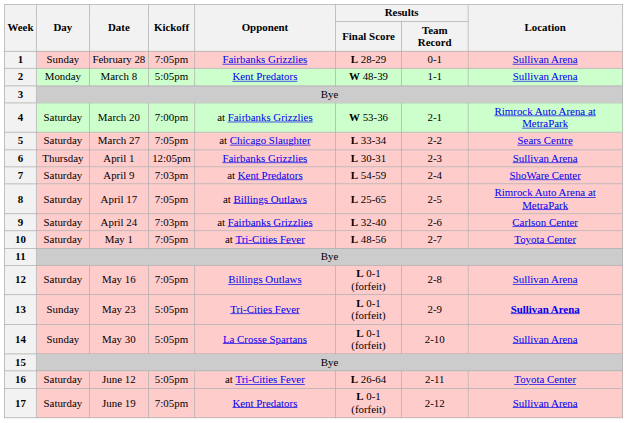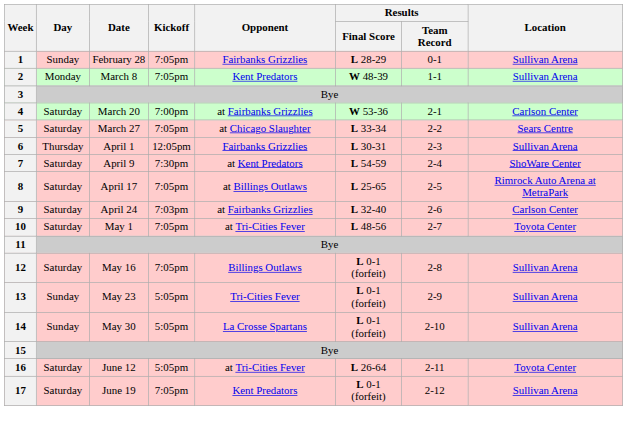 <table class="wikitable">
 <tr>
 <th rowspan="2" width="40">Week</th>
 <th rowspan="2" width="70">Day</th>
 <th rowspan="2" width="80">Date</th>
 <th rowspan="2" width="60">Kickoff</th>
 <th rowspan="2" width="200">Opponent</th>
 <th colspan="2" width="180">Results</th>
 <th rowspan="2" width="220">Location</th>
 </tr>
 <tr>
 <th width="90">Final Score</th>
 <th width="90">Team Record</th>
 </tr>
 <tr align="center" bgcolor="#FFCCCC">
 <th>1</th>
 <td align="center">Sunday</td>
 <td align="center">February 28</td>
 <td align="center">7:05pm</td>
 <td align="center"><a href='#'>Fairbanks Grizzlies</a></td>
 <td align="center"><strong>L</strong> 28-29</td>
 <td align="center">0-1</td>
 <td align="center"><a href='#'>Sullivan Arena</a></td>
 </tr>
 <tr align="center" bgcolor="#CCFFCC">
 <th>2</th>
 <td align="center">Monday</td>
 <td align="center">March 8</td>
-<td align="center">5:05pm</td>
+<td align="center">7:05pm</td>
 <td align="center"><a href='#'>Kent Predators</a></td>
 <td align="center"><strong>W</strong> 48-39</td>
 <td align="center">1-1</td>
 <td align="center"><a href='#'>Sullivan Arena</a></td>
 </tr>
 <tr style="background: #CCCCCC;">
 <th>3</th>
 <td colSpan=7 align="center">Bye</td>
 </tr>
 <tr align="center" bgcolor="#CCFFCC">
 <th>4</th>
 <td align="center">Saturday</td>
 <td align="center">March 20</td>
 <td align="center">7:00pm</td>
 <td align="center">at <a href='#'>Fairbanks Grizzlies</a></td>
 <td align="center"><strong>W</strong> 53-36</td>
 <td align="center">2-1</td>
-<td align="center"><a href='#'>Rimrock Auto Arena at MetraPark</a></td>
+<td align="center"><a href='#'>Carlson Center</a></td>
 </tr>
 <tr align="center" bgcolor="#FFCCCC">
 <th>5</th>
 <td align="center">Saturday</td>
 <td align="center">March 27</td>
 <td align="center">7:05pm</td>
 <td align="center">at <a href='#'>Chicago Slaughter</a></td>
 <td align="center"><strong>L</strong> 33-34</td>
 <td align="center">2-2</td>
 <td align="center"><a href='#'>Sears Centre</a></td>
 </tr>
 <tr align="center" bgcolor="#FFCCCC">
 <th>6</th>
 <td align="center">Thursday</td>
 <td align="center">April 1</td>
 <td align="center">12:05pm</td>
 <td align="center"><a href='#'>Fairbanks Grizzlies</a></td>
 <td align="center"><strong>L</strong> 30-31</td>
 <td align="center">2-3</td>
 <td align="center"><a href='#'>Sullivan Arena</a></td>
 </tr>
 <tr align="center" bgcolor="#FFCCCC">
 <th>7</th>
 <td align="center">Saturday</td>
 <td align="center">April 9</td>
-<td align="center">7:03pm</td>
+<td align="center">7:30pm</td>
 <td align="center">at <a href='#'>Kent Predators</a></td>
 <td align="center"><strong>L</strong> 54-59</td>
 <td align="center">2-4</td>
 <td align="center"><a href='#'>ShoWare Center</a></td>
 </tr>
 <tr align="center" bgcolor="#FFCCCC">
 <th>8</th>
 <td align="center">Saturday</td>
 <td align="center">April 17</td>
 <td align="center">7:05pm</td>
 <td align="center">at <a href='#'>Billings Outlaws</a></td>
 <td align="center"><strong>L</strong> 25-65</td>
 <td align="center">2-5</td>
 <td align="center"><a href='#'>Rimrock Auto Arena at MetraPark</a></td>
 </tr>
 <tr align="center" bgcolor="#FFCCCC">
 <th>9</th>
 <td align="center">Saturday</td>
 <td align="center">April 24</td>
 <td align="center">7:03pm</td>
 <td align="center">at <a href='#'>Fairbanks Grizzlies</a></td>
 <td align="center"><strong>L</strong> 32-40</td>
 <td align="center">2-6</td>
 <td align="center"><a href='#'>Carlson Center</a></td>
 </tr>
 <tr align="center" bgcolor="#FFCCCC">
 <th>10</th>
 <td align="center">Saturday</td>
 <td align="center">May 1</td>
 <td align="center">7:05pm</td>
 <td align="center">at <a href='#'>Tri-Cities Fever</a></td>
 <td align="center"><strong>L</strong> 48-56</td>
 <td align="center">2-7</td>
 <td align="center"><a href='#'>Toyota Center</a></td>
 </tr>
 <tr style="background: #CCCCCC;">
 <th>11</th>
 <td colSpan=7 align="center">Bye</td>
 </tr>
 <tr align="center" bgcolor="#FFCCCC">
 <th>12</th>
 <td align="center">Saturday</td>
 <td align="center">May 16</td>
 <td align="center">7:05pm</td>
 <td align="center"><a href='#'>Billings Outlaws</a></td>
 <td align="center"><strong>L</strong> 0-1 (forfeit)</td>
 <td align="center">2-8</td>
 <td align="center"><a href='#'>Sullivan Arena</a></td>
 </tr>
 <tr align="center" bgcolor="#FFCCCC">
 <th>13</th>
 <td align="center">Sunday</td>
 <td align="center">May 23</td>
 <td align="center">5:05pm</td>
 <td align="center"><a href='#'>Tri-Cities Fever</a></td>
 <td align="center"><strong>L</strong> 0-1 (forfeit)</td>
 <td align="center">2-9</td>
-<td align="center"><strong><a href='#'>Sullivan Arena</a></strong></td>
+<td align="center"><a href='#'>Sullivan Arena</a></td>
 </tr>
 <tr align="center" bgcolor="#FFCCCC">
 <th>14</th>
 <td align="center">Sunday</td>
 <td align="center">May 30</td>
 <td align="center">5:05pm</td>
 <td align="center"><a href='#'>La Crosse Spartans</a></td>
 <td align="center"><strong>L</strong> 0-1 (forfeit)</td>
 <td align="center">2-10</td>
 <td align="center"><a href='#'>Sullivan Arena</a></td>
 </tr>
 <tr style="background: #CCCCCC;">
 <th>15</th>
 <td colSpan=7 align="center">Bye</td>
 </tr>
 <tr align="center" bgcolor="#FFCCCC">
 <th>16</th>
 <td align="center">Saturday</td>
 <td align="center">June 12</td>
 <td align="center">5:05pm</td>
 <td align="center">at <a href='#'>Tri-Cities Fever</a></td>
 <td align="center"><strong>L</strong> 26-64</td>
 <td align="center">2-11</td>
 <td align="center"><a href='#'>Toyota Center</a></td>
 </tr>
 <tr align="center" bgcolor="#FFCCCC">
 <th>17</th>
 <td align="center">Saturday</td>
 <td align="center">June 19</td>
 <td align="center">7:05pm</td>
 <td align="center"><a href='#'>Kent Predators</a></td>
 <td align="center"><strong>L</strong> 0-1 (forfeit)</td>
 <td align="center">2-12</td>
 <td align="center"><a href='#'>Sullivan Arena</a></td>
 </tr>
 </table>
